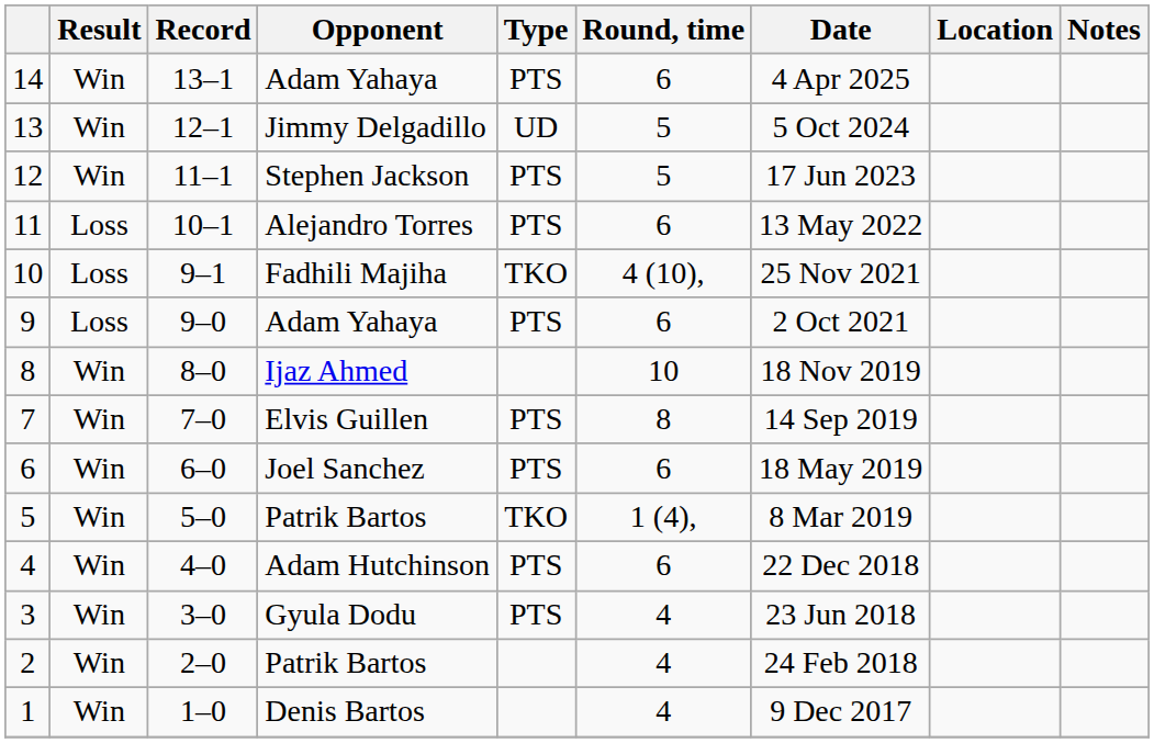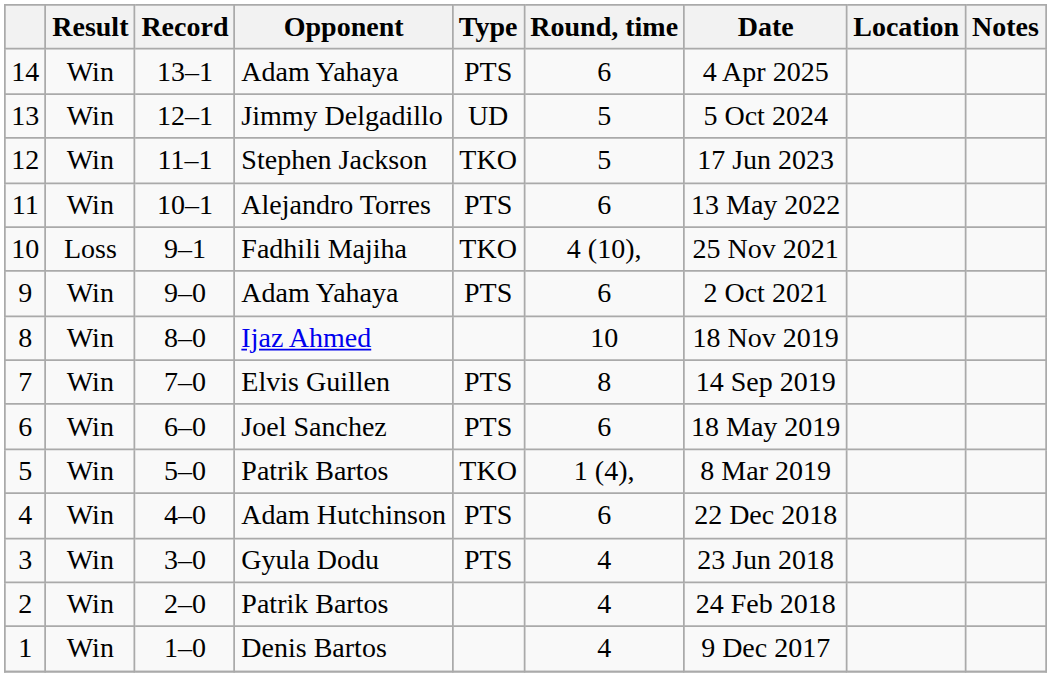 <table class="wikitable" style="text-align:center">
 <tr>
 <th></th>
 <th>Result</th>
 <th>Record</th>
 <th>Opponent</th>
 <th>Type</th>
 <th>Round, time</th>
 <th>Date</th>
 <th>Location</th>
 <th>Notes</th>
 </tr>
 <tr>
 <td>14</td>
 <td>Win</td>
 <td>13–1</td>
 <td align=left>Adam Yahaya</td>
 <td>PTS</td>
 <td>6</td>
 <td>4 Apr 2025</td>
 <td align=left></td>
 <td></td>
 </tr>
 <tr>
 <td>13</td>
 <td>Win</td>
 <td>12–1</td>
 <td align=left>Jimmy Delgadillo</td>
 <td>UD</td>
 <td>5</td>
 <td>5 Oct 2024</td>
 <td align=left></td>
 <td></td>
 </tr>
 <tr>
 <td>12</td>
 <td>Win</td>
 <td>11–1</td>
 <td align=left>Stephen Jackson</td>
-<td>PTS</td>
+<td>TKO</td>
 <td>5</td>
 <td>17 Jun 2023</td>
 <td align=left></td>
 <td></td>
 </tr>
 <tr>
 <td>11</td>
-<td>Loss</td>
+<td>Win</td>
 <td>10–1</td>
 <td align=left>Alejandro Torres</td>
 <td>PTS</td>
 <td>6</td>
 <td>13 May 2022</td>
 <td align=left></td>
 <td></td>
 </tr>
 <tr>
 <td>10</td>
 <td>Loss</td>
 <td>9–1</td>
 <td align=left>Fadhili Majiha</td>
 <td>TKO</td>
 <td>4 (10), </td>
 <td>25 Nov 2021</td>
 <td align=left></td>
 <td></td>
 </tr>
 <tr>
 <td>9</td>
-<td>Loss</td>
+<td>Win</td>
 <td>9–0</td>
 <td align=left>Adam Yahaya</td>
 <td>PTS</td>
 <td>6</td>
 <td>2 Oct 2021</td>
 <td align=left></td>
 <td></td>
 </tr>
 <tr>
 <td>8</td>
 <td>Win</td>
 <td>8–0</td>
 <td align=left><a href='#'>Ijaz Ahmed</a></td>
 <td></td>
 <td>10</td>
 <td>18 Nov 2019</td>
 <td align=left></td>
 <td align=left></td>
 </tr>
 <tr>
 <td>7</td>
 <td>Win</td>
 <td>7–0</td>
 <td align=left>Elvis Guillen</td>
 <td>PTS</td>
 <td>8</td>
 <td>14 Sep 2019</td>
 <td align=left></td>
 <td></td>
 </tr>
 <tr>
 <td>6</td>
 <td>Win</td>
 <td>6–0</td>
 <td align=left>Joel Sanchez</td>
 <td>PTS</td>
 <td>6</td>
 <td>18 May 2019</td>
 <td align=left></td>
 <td></td>
 </tr>
 <tr>
 <td>5</td>
 <td>Win</td>
 <td>5–0</td>
 <td align=left>Patrik Bartos</td>
 <td>TKO</td>
 <td>1 (4), </td>
 <td>8 Mar 2019</td>
 <td align=left></td>
 <td></td>
 </tr>
 <tr>
 <td>4</td>
 <td>Win</td>
 <td>4–0</td>
 <td align=left>Adam Hutchinson</td>
 <td>PTS</td>
 <td>6</td>
 <td>22 Dec 2018</td>
 <td align=left></td>
 <td></td>
 </tr>
 <tr>
 <td>3</td>
 <td>Win</td>
 <td>3–0</td>
 <td align=left>Gyula Dodu</td>
 <td>PTS</td>
 <td>4</td>
 <td>23 Jun 2018</td>
 <td align=left></td>
 <td></td>
 </tr>
 <tr>
 <td>2</td>
 <td>Win</td>
 <td>2–0</td>
 <td align=left>Patrik Bartos</td>
 <td></td>
 <td>4</td>
 <td>24 Feb 2018</td>
 <td align=left></td>
 <td></td>
 </tr>
 <tr>
 <td>1</td>
 <td>Win</td>
 <td>1–0</td>
 <td align=left>Denis Bartos</td>
 <td></td>
 <td>4</td>
 <td>9 Dec 2017</td>
 <td align=left></td>
 <td></td>
 </tr>
 <tr>
 </tr>
 </table>
